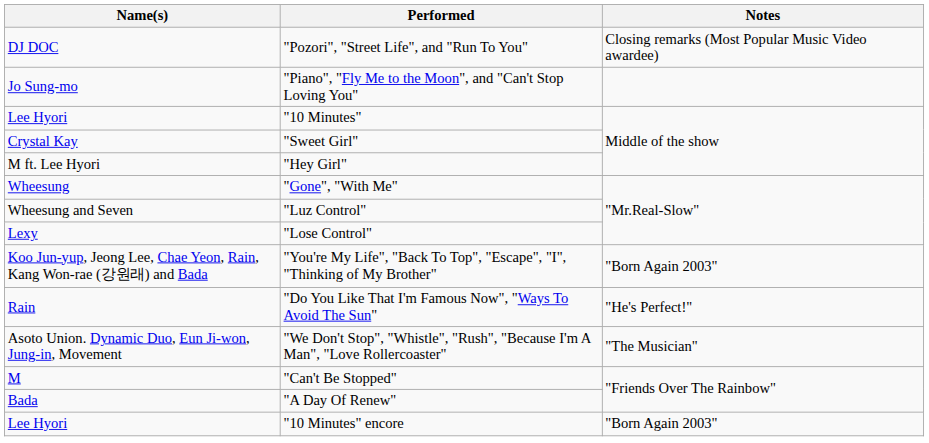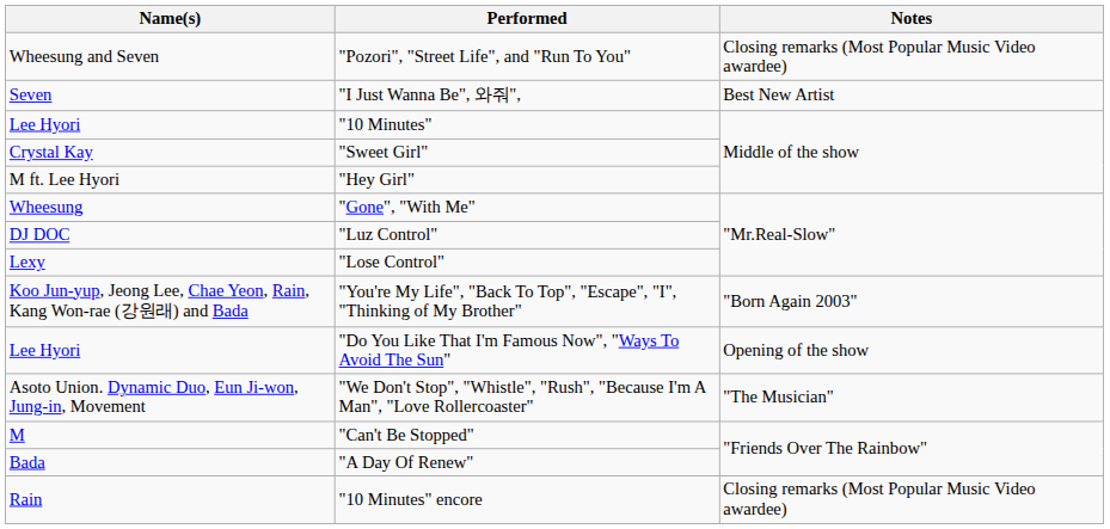 <table class="wikitable sortable" style="width:80%;">
 <tr>
 <th width=30%>Name(s)</th>
 <th width=35%>Performed</th>
 <th width=35%>Notes</th>
 </tr>
 <tr>
-<td><a href='#'>DJ DOC</a></td>
+<td>Wheesung and Seven</td>
 <td>"Pozori", "Street Life", and "Run To You"</td>
 <td>Closing remarks (Most Popular Music Video awardee)</td>
 </tr>
 <tr>
-<td><a href='#'>Jo Sung-mo</a></td>
-<td>"Piano", "<a href='#'>Fly Me to the Moon</a>", and "Can't Stop Loving You"</td>
-<td></td>
+<td><a href='#'>Seven</a></td>
+<td>"I Just Wanna Be", 와줘",</td>
+<td>Best New Artist</td>
 </tr>
 <tr>
 <td><a href='#'>Lee Hyori</a></td>
 <td>"10 Minutes"</td>
 <td rowspan=3>Middle of the show</td>
 </tr>
 <tr>
 <td><a href='#'>Crystal Kay</a></td>
 <td>"Sweet Girl"</td>
 </tr>
 <tr>
 <td>M ft. Lee Hyori</td>
 <td>"Hey Girl"</td>
 </tr>
 <tr>
 <td><a href='#'>Wheesung</a></td>
 <td>"<a href='#'>Gone</a>", "With Me"</td>
 <td rowspan=3>"Mr.Real-Slow"</td>
 </tr>
 <tr>
-<td>Wheesung and Seven</td>
+<td><a href='#'>DJ DOC</a></td>
 <td>"Luz Control"</td>
 </tr>
 <tr>
 <td><a href='#'>Lexy</a></td>
 <td>"Lose Control"</td>
 </tr>
 <tr>
 <td><a href='#'>Koo Jun-yup</a>, Jeong Lee, <a href='#'>Chae Yeon</a>, <a href='#'>Rain</a>, Kang Won-rae (강원래) and <a href='#'>Bada</a></td>
 <td>"You're My Life", "Back To Top", "Escape", "I", "Thinking of My Brother"</td>
 <td>"Born Again 2003"</td>
 </tr>
 <tr>
-<td><a href='#'>Rain</a></td>
+<td><a href='#'>Lee Hyori</a></td>
 <td>"Do You Like That I'm Famous Now", "<a href='#'>Ways To Avoid The Sun</a>"</td>
-<td>"He's Perfect!"</td>
+<td>Opening of the show</td>
 </tr>
 <tr>
 <td>Asoto Union. <a href='#'>Dynamic Duo</a>, <a href='#'>Eun Ji-won</a>, <a href='#'>Jung-in</a>, Movement</td>
 <td>"We Don't Stop", "Whistle", "Rush", "Because I'm A Man", "Love Rollercoaster"</td>
 <td>"The Musician"</td>
 </tr>
 <tr>
 <td><a href='#'>M</a></td>
 <td>"Can't Be Stopped"</td>
 <td rowspan=2>"Friends Over The Rainbow"</td>
 </tr>
 <tr>
 <td><a href='#'>Bada</a></td>
 <td>"A Day Of Renew"</td>
 </tr>
 <tr>
-<td><a href='#'>Lee Hyori</a></td>
+<td><a href='#'>Rain</a></td>
 <td>"10 Minutes" encore</td>
-<td>"Born Again 2003"</td>
+<td>Closing remarks (Most Popular Music Video awardee)</td>
 </tr>
 </table>
